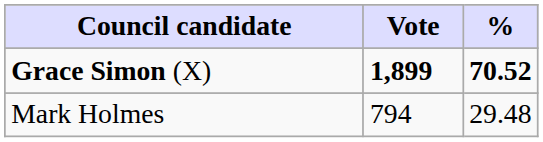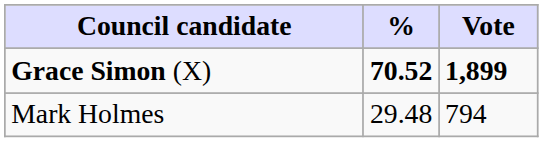 <table class="wikitable">
 <tr>
 <th style="background:#ddf; width:200px;">Council candidate</th>
+<th style="background:#ddf; width:30px;">%</th>
 <th style="background:#ddf; width:50px;">Vote</th>
-<th style="background:#ddf; width:30px;">%</th>
 </tr>
 <tr>
 <td><strong>Grace Simon</strong> (X)</td>
+<td><strong>70.52</strong></td>
 <td><strong>1,899</strong></td>
-<td><strong>70.52</strong></td>
 </tr>
 <tr>
 <td>Mark Holmes</td>
+<td>29.48</td>
 <td>794</td>
-<td>29.48</td>
 </tr>
 </table>
